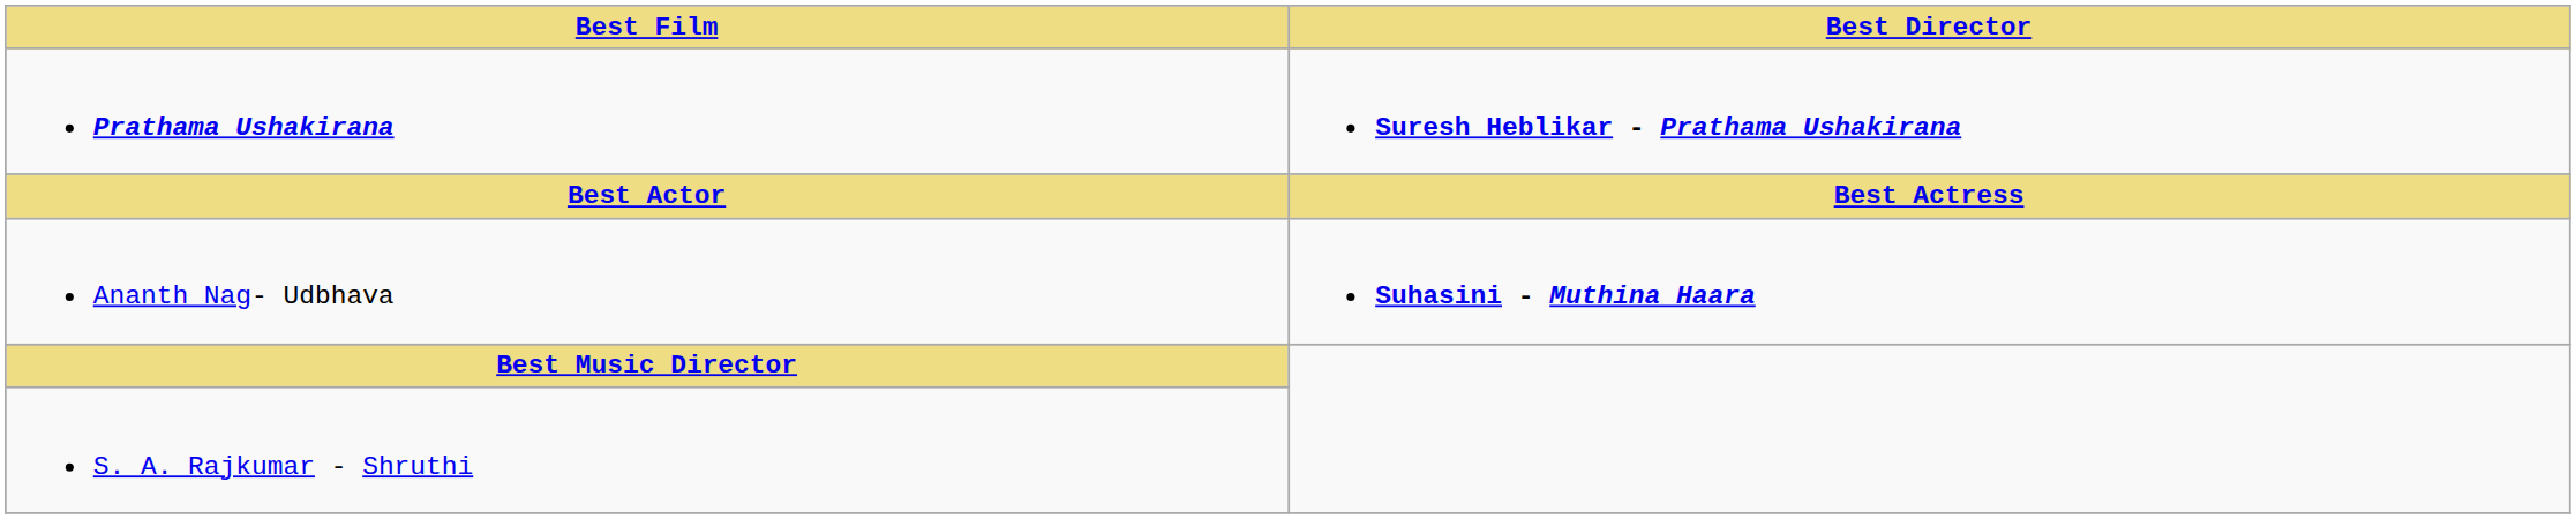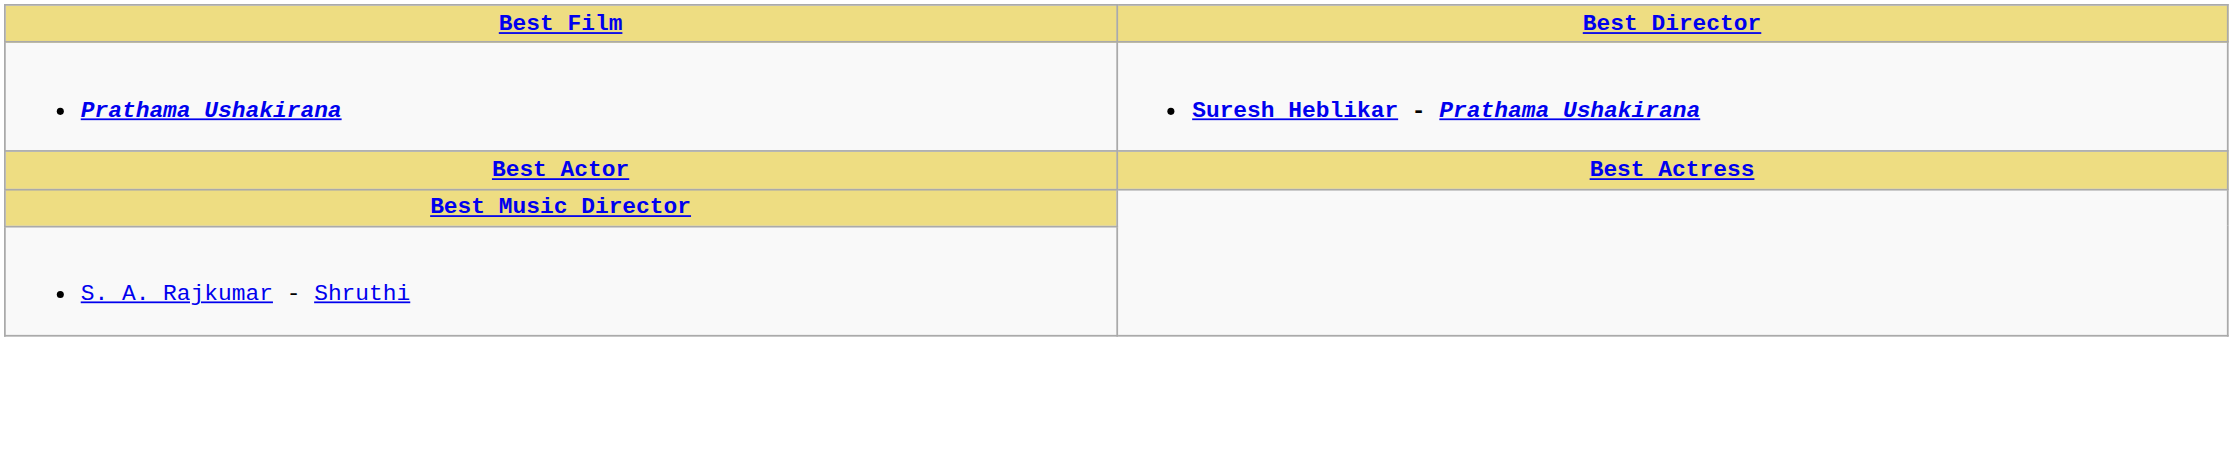 <table class="wikitable" width=100% |>
 <tr>
 <th !  style="background:#eedd82; text-align:center; width:50%;"><a href='#'>Best Film</a></th>
 <th !  style="background:#eedd82; text-align:center; width:50%;"><a href='#'>Best Director</a></th>
 </tr>
 <tr>
 <td valign="top"><br><ul><li><strong><em><a href='#'>Prathama Ushakirana</a></em></strong></li></ul></td>
 <td valign="top"><br><ul><li><strong><a href='#'>Suresh Heblikar</a> -  <em><a href='#'>Prathama Ushakirana</a><strong><em></li></ul></td>
 </tr>
 <tr>
 <th ! style="background:#eedd82; text-align:center;"><a href='#'>Best Actor</a></th>
 <th ! style="background:#eedd82; text-align:center;"><a href='#'>Best Actress</a></th>
 </tr>
 <tr>
-<td><br><ul><li></strong><a href='#'>Ananth Nag</a>- </em>Udbhava</em></strong></li></ul></td>
-<td><br><ul><li><strong><a href='#'>Suhasini</a> - <em><a href='#'>Muthina Haara</a><strong><em></li></ul></td>
-</tr>
-<tr>
 <th ! style="background:#eedd82; text-align:center;"><a href='#'>Best Music Director</a></th>
 </tr>
 <tr>
 <td><br><ul><li></strong><a href='#'>S. A. Rajkumar</a> - </em><a href='#'>Shruthi</a></em></strong></li></ul></td>
 </tr>
 </table>
